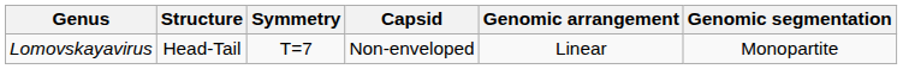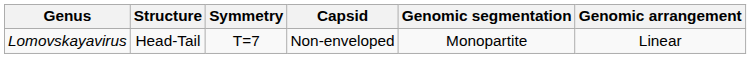 <table class="wikitable sortable" style="text-align:center">
 <tr>
 <th>Genus</th>
 <th>Structure</th>
 <th>Symmetry</th>
 <th>Capsid</th>
+<th>Genomic segmentation</th>
 <th>Genomic arrangement</th>
-<th>Genomic segmentation</th>
 </tr>
 <tr>
 <td><em>Lomovskayavirus</em></td>
 <td>Head-Tail</td>
 <td>T=7</td>
 <td>Non-enveloped</td>
+<td>Monopartite</td>
 <td>Linear</td>
-<td>Monopartite</td>
 </tr>
 </table>
